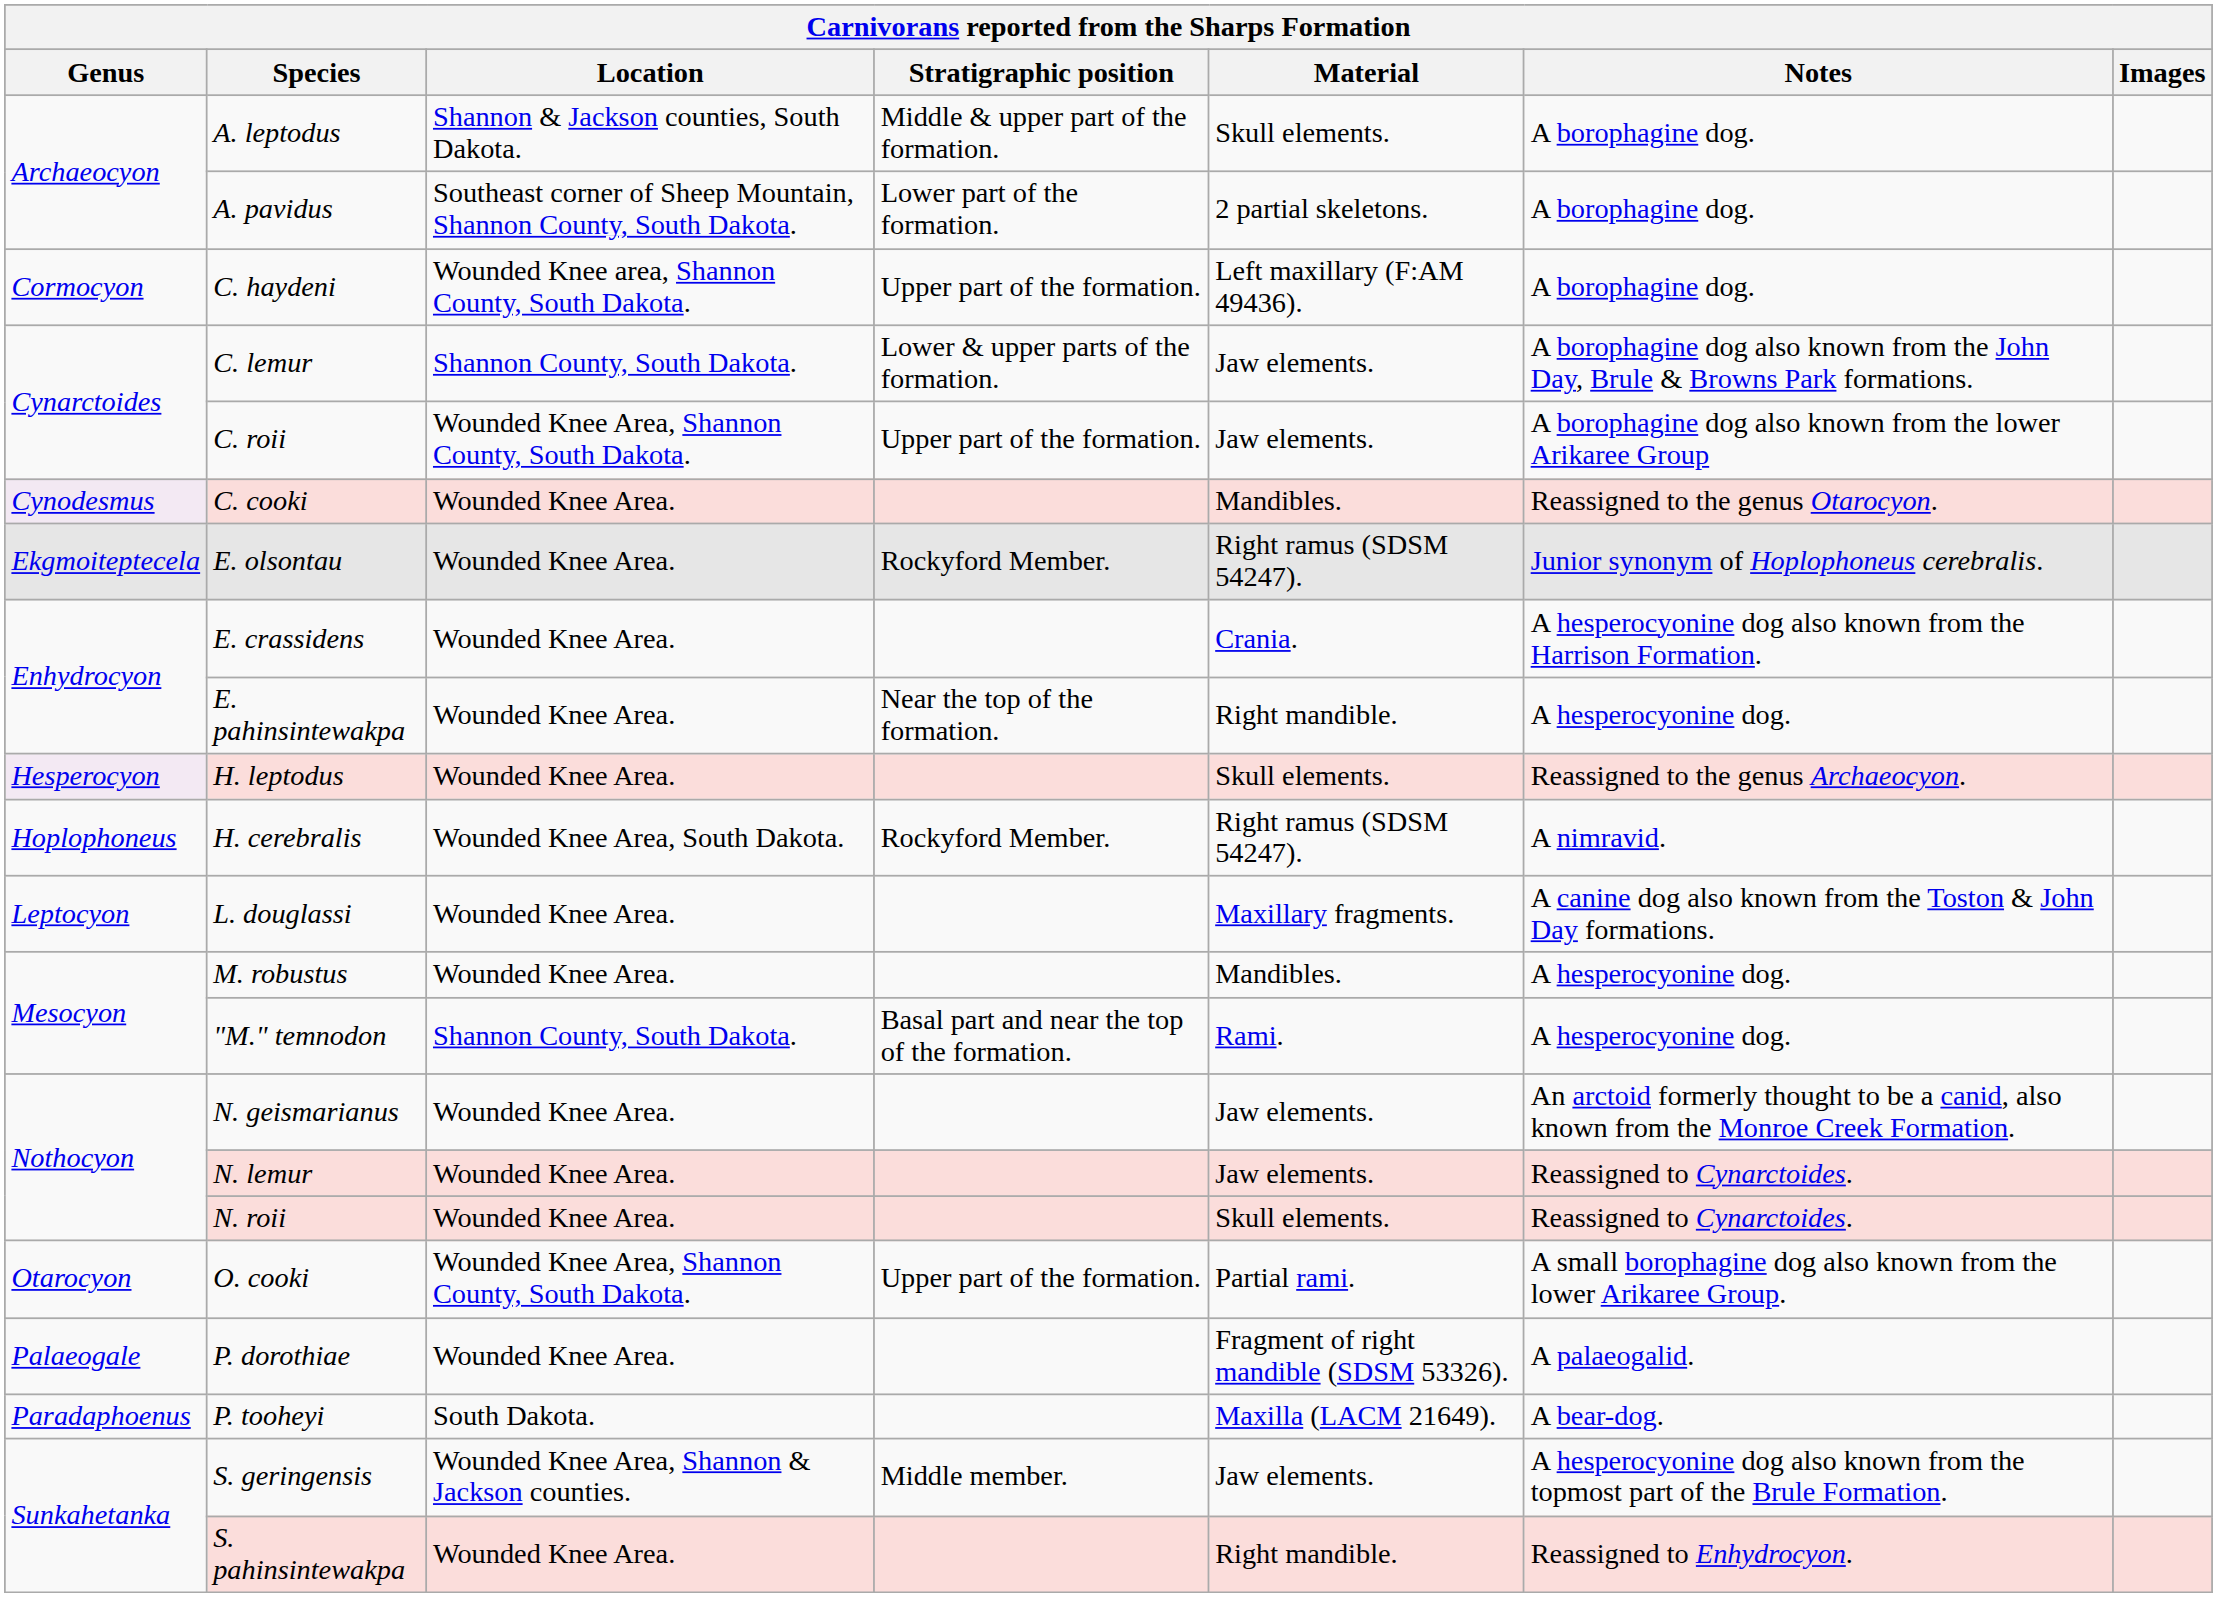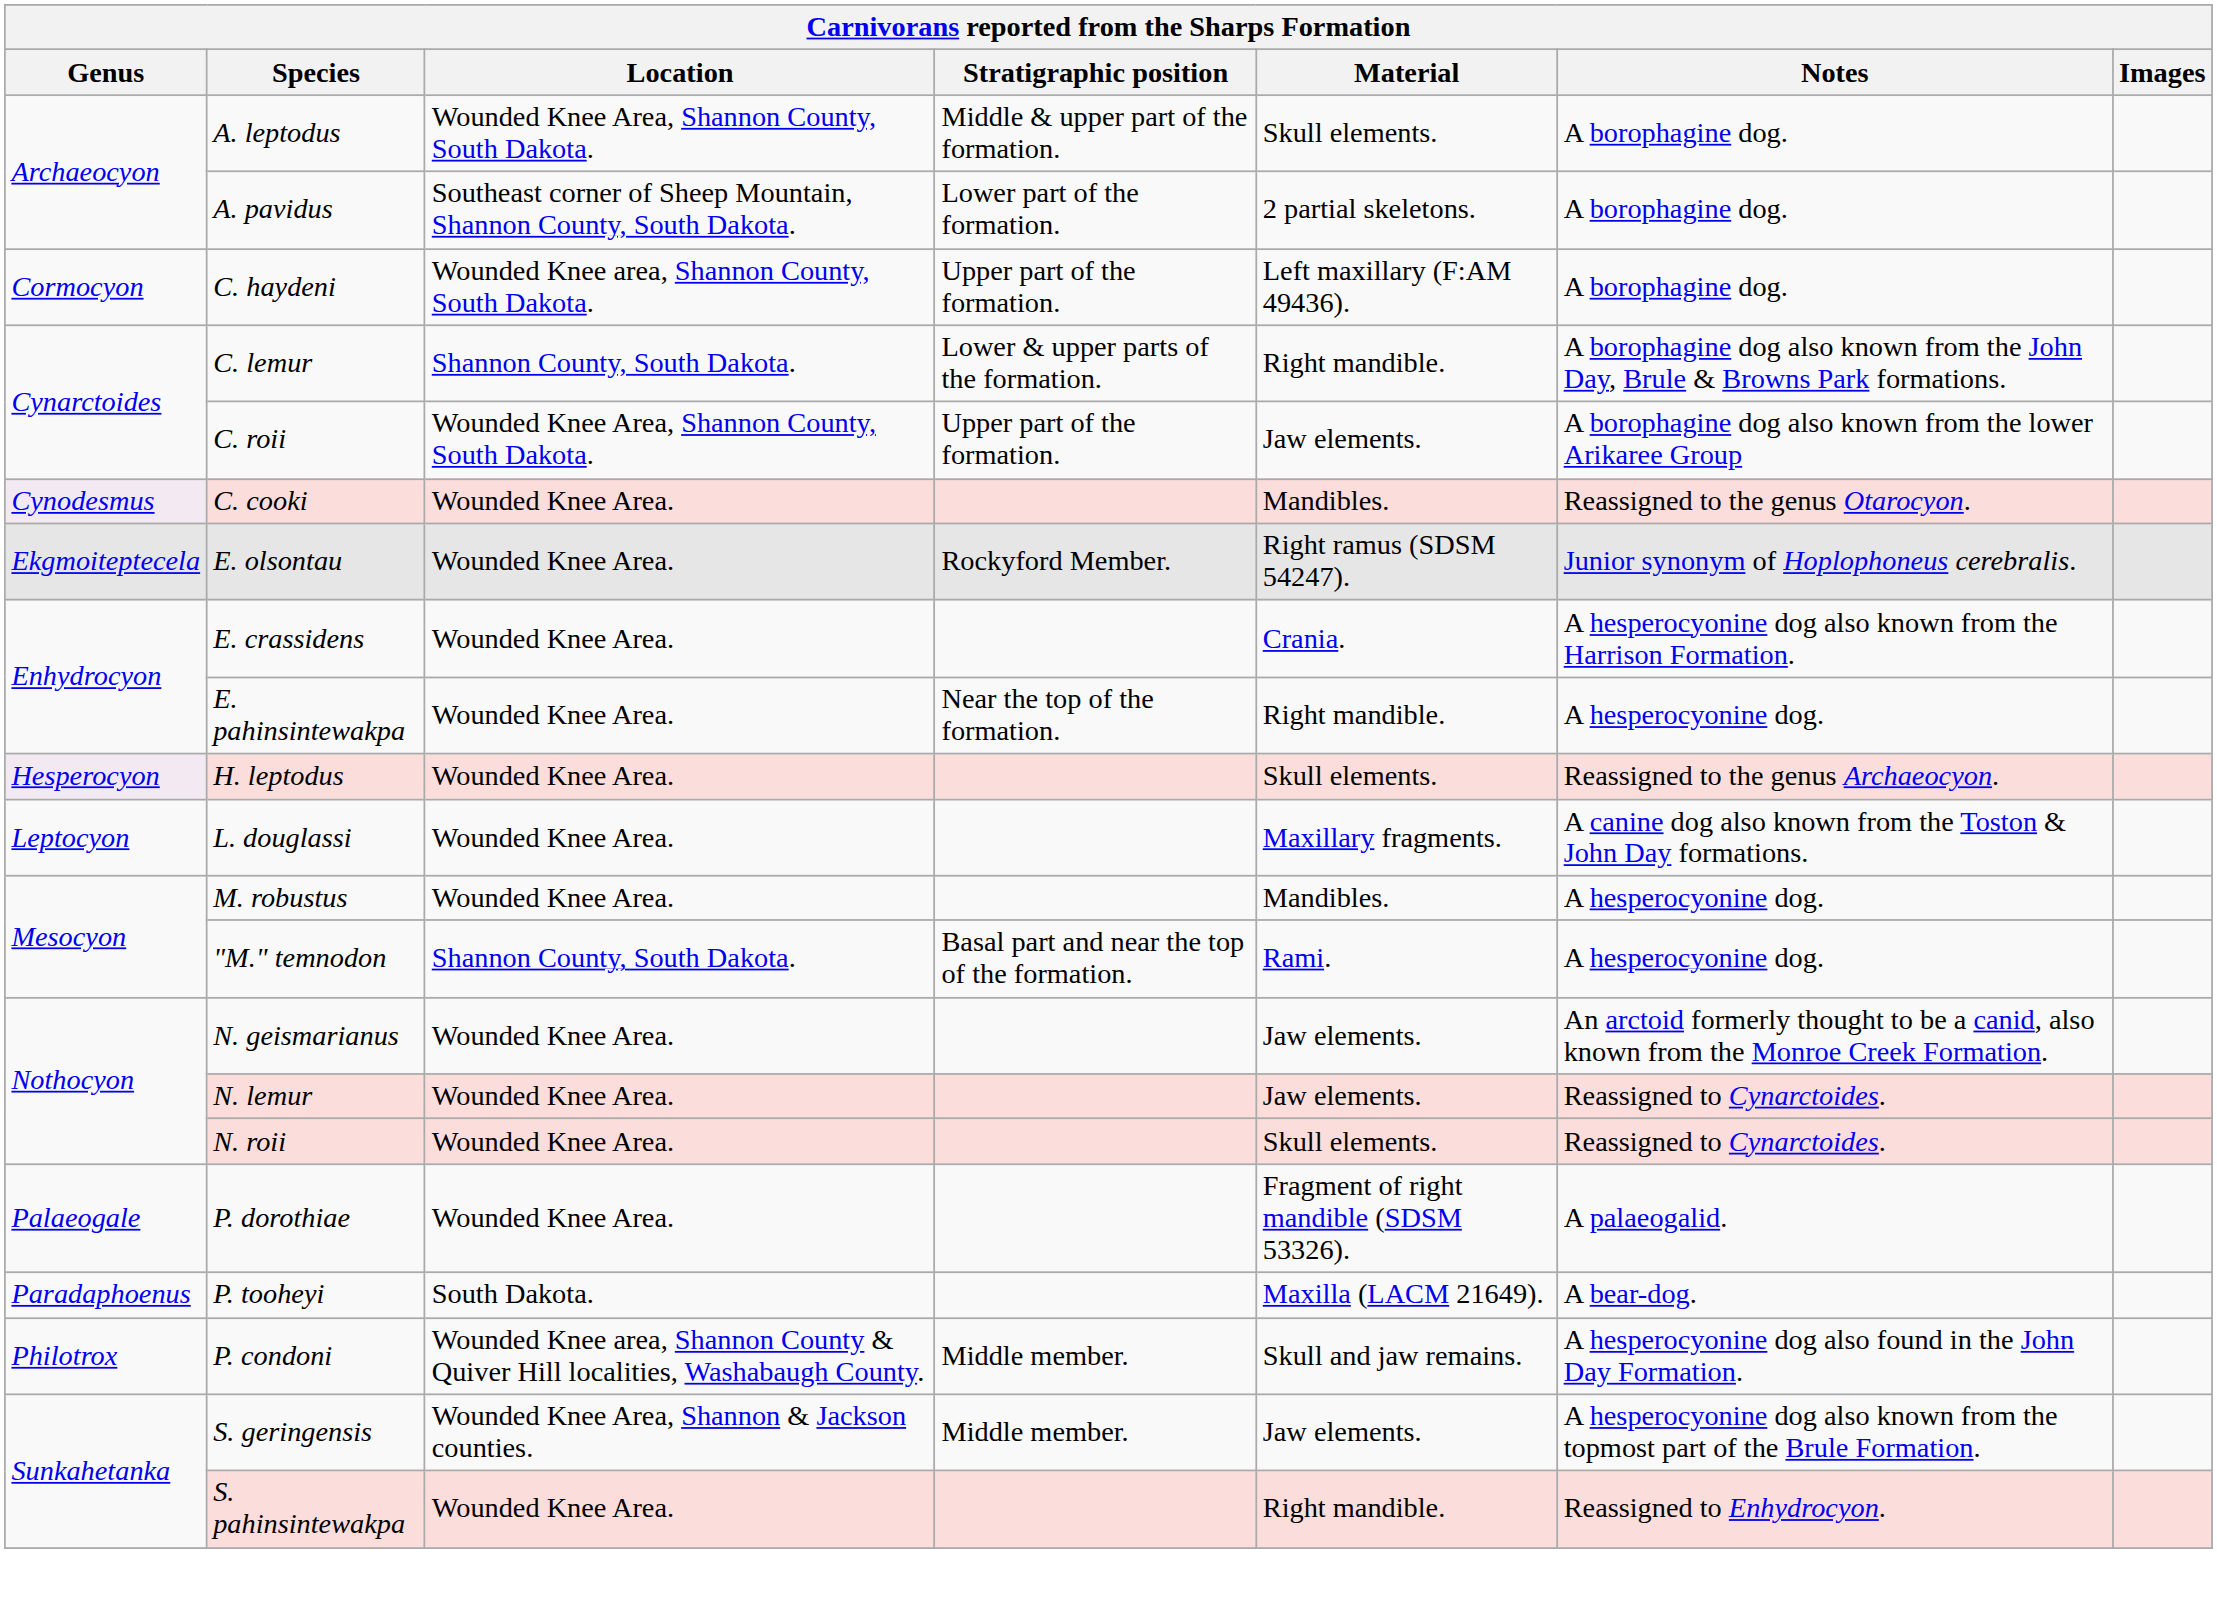 <table class="wikitable" align="center">
 <tr>
 <th colspan="7" align="center"><strong><a href='#'>Carnivorans</a> reported from the Sharps Formation</strong></th>
 </tr>
 <tr>
 <th>Genus</th>
 <th>Species</th>
 <th>Location</th>
 <th><strong>Stratigraphic position</strong></th>
 <th><strong>Material</strong></th>
 <th>Notes</th>
 <th>Images</th>
 </tr>
 <tr>
 <td rowspan=2><em><a href='#'>Archaeocyon</a></em></td>
 <td><em>A. leptodus</em></td>
-<td><a href='#'>Shannon</a> & <a href='#'>Jackson</a> counties, South Dakota.</td>
+<td>Wounded Knee Area, <a href='#'>Shannon County, South Dakota</a>.</td>
 <td>Middle & upper part of the formation.</td>
 <td>Skull elements.</td>
 <td>A <a href='#'>borophagine</a> dog.</td>
 <td></td>
 </tr>
 <tr>
 <td><em>A. pavidus</em></td>
 <td>Southeast corner of Sheep Mountain, <a href='#'>Shannon County, South Dakota</a>.</td>
 <td>Lower part of the formation.</td>
 <td>2 partial skeletons.</td>
 <td>A <a href='#'>borophagine</a> dog.</td>
 <td></td>
 </tr>
 <tr>
 <td><em><a href='#'>Cormocyon</a></em></td>
 <td><em>C. haydeni</em></td>
 <td>Wounded Knee area, <a href='#'>Shannon County, South Dakota</a>.</td>
 <td>Upper part of the formation.</td>
 <td>Left maxillary (F:AM 49436).</td>
 <td>A <a href='#'>borophagine</a> dog.</td>
 <td></td>
 </tr>
 <tr>
 <td rowspan=2><em><a href='#'>Cynarctoides</a></em></td>
 <td><em>C. lemur</em></td>
 <td><a href='#'>Shannon County, South Dakota</a>.</td>
 <td>Lower & upper parts of the formation.</td>
-<td>Jaw elements.</td>
+<td>Right mandible.</td>
 <td>A <a href='#'>borophagine</a> dog also known from the <a href='#'>John Day</a>, <a href='#'>Brule</a> & <a href='#'>Browns Park</a> formations.</td>
 <td></td>
 </tr>
 <tr>
 <td><em>C. roii</em></td>
 <td>Wounded Knee Area, <a href='#'>Shannon County, South Dakota</a>.</td>
 <td>Upper part of the formation.</td>
 <td>Jaw elements.</td>
 <td>A <a href='#'>borophagine</a> dog also known from the lower <a href='#'>Arikaree Group</a></td>
 <td></td>
 </tr>
 <tr>
 <td style="background:#f3e9f3;"><em><a href='#'>Cynodesmus</a></em></td>
 <td style="background:#fbdddb;"><em>C. cooki</em></td>
 <td style="background:#fbdddb;">Wounded Knee Area.</td>
 <td style="background:#fbdddb;"></td>
 <td style="background:#fbdddb;">Mandibles.</td>
 <td style="background:#fbdddb;">Reassigned to the genus <em><a href='#'>Otarocyon</a></em>.</td>
 <td style="background:#fbdddb;"></td>
 </tr>
 <tr>
 <td style="background:#E6E6E6;"><em><a href='#'>Ekgmoiteptecela</a></em></td>
 <td style="background:#E6E6E6;"><em>E. olsontau</em></td>
 <td style="background:#E6E6E6;">Wounded Knee Area.</td>
 <td style="background:#E6E6E6;">Rockyford Member.</td>
 <td style="background:#E6E6E6;">Right ramus (SDSM 54247).</td>
 <td style="background:#E6E6E6;"><a href='#'>Junior synonym</a> of <em><a href='#'>Hoplophoneus</a> cerebralis</em>.</td>
 <td style="background:#E6E6E6;"></td>
 </tr>
 <tr>
 <td rowspan="2"><em><a href='#'>Enhydrocyon</a></em></td>
 <td><em>E. crassidens</em></td>
 <td>Wounded Knee Area.</td>
 <td></td>
 <td><a href='#'>Crania</a>.</td>
 <td>A <a href='#'>hesperocyonine</a> dog also known from the <a href='#'>Harrison Formation</a>.</td>
 <td></td>
 </tr>
 <tr>
 <td><em>E. pahinsintewakpa</em></td>
 <td>Wounded Knee Area.</td>
 <td>Near the top of the formation.</td>
 <td>Right mandible.</td>
 <td>A <a href='#'>hesperocyonine</a> dog.</td>
 <td></td>
 </tr>
 <tr>
 <td style="background:#f3e9f3;"><em><a href='#'>Hesperocyon</a></em></td>
 <td style="background:#fbdddb;"><em>H. leptodus</em></td>
 <td style="background:#fbdddb;">Wounded Knee Area.</td>
 <td style="background:#fbdddb;"></td>
 <td style="background:#fbdddb;">Skull elements.</td>
 <td style="background:#fbdddb;">Reassigned to the genus <em><a href='#'>Archaeocyon</a></em>.</td>
 <td style="background:#fbdddb;"></td>
 </tr>
 <tr>
-<td><em><a href='#'>Hoplophoneus</a></em></td>
-<td><em>H. cerebralis</em></td>
-<td>Wounded Knee Area, South Dakota.</td>
-<td>Rockyford Member.</td>
-<td>Right ramus (SDSM 54247).</td>
-<td>A <a href='#'>nimravid</a>.</td>
-<td></td>
-</tr>
-<tr>
 <td><em><a href='#'>Leptocyon</a></em></td>
 <td><em>L. douglassi</em></td>
 <td>Wounded Knee Area.</td>
 <td></td>
 <td><a href='#'>Maxillary</a> fragments.</td>
 <td>A <a href='#'>canine</a> dog also known from the <a href='#'>Toston</a> & <a href='#'>John Day</a> formations.</td>
 <td></td>
 </tr>
 <tr>
 <td rowspan=2><em><a href='#'>Mesocyon</a></em></td>
 <td><em>M. robustus</em></td>
 <td>Wounded Knee Area.</td>
 <td></td>
 <td>Mandibles.</td>
 <td>A <a href='#'>hesperocyonine</a> dog.</td>
 <td></td>
 </tr>
 <tr>
 <td><em>"M." temnodon</em></td>
 <td><a href='#'>Shannon County, South Dakota</a>.</td>
 <td>Basal part and near the top of the formation.</td>
 <td><a href='#'>Rami</a>.</td>
 <td>A <a href='#'>hesperocyonine</a> dog.</td>
 <td></td>
 </tr>
 <tr>
 <td rowspan="3"><em><a href='#'>Nothocyon</a></em></td>
 <td><em>N. geismarianus</em></td>
 <td>Wounded Knee Area.</td>
 <td></td>
 <td>Jaw elements.</td>
 <td>An <a href='#'>arctoid</a> formerly thought to be a <a href='#'>canid</a>, also known from the <a href='#'>Monroe Creek Formation</a>.</td>
 <td></td>
 </tr>
 <tr>
 <td style="background:#fbdddb;"><em>N. lemur</em></td>
 <td style="background:#fbdddb;">Wounded Knee Area.</td>
 <td style="background:#fbdddb;"></td>
 <td style="background:#fbdddb;">Jaw elements.</td>
 <td style="background:#fbdddb;">Reassigned to <em><a href='#'>Cynarctoides</a></em>.</td>
 <td style="background:#fbdddb;"></td>
 </tr>
 <tr>
 <td style="background:#fbdddb;"><em>N. roii</em></td>
 <td style="background:#fbdddb;">Wounded Knee Area.</td>
 <td style="background:#fbdddb;"></td>
 <td style="background:#fbdddb;">Skull elements.</td>
 <td style="background:#fbdddb;">Reassigned to <em><a href='#'>Cynarctoides</a></em>.</td>
 <td style="background:#fbdddb;"></td>
 </tr>
 <tr>
-<td><em><a href='#'>Otarocyon</a></em></td>
-<td><em>O. cooki</em></td>
-<td>Wounded Knee Area, <a href='#'>Shannon County, South Dakota</a>.</td>
-<td>Upper part of the formation.</td>
-<td>Partial <a href='#'>rami</a>.</td>
-<td>A small <a href='#'>borophagine</a> dog also known from the lower <a href='#'>Arikaree Group</a>.</td>
-<td></td>
-</tr>
-<tr>
 <td><em><a href='#'>Palaeogale</a></em></td>
 <td><em>P. dorothiae</em></td>
 <td>Wounded Knee Area.</td>
 <td></td>
 <td>Fragment of right <a href='#'>mandible</a> (<a href='#'>SDSM</a> 53326).</td>
 <td>A <a href='#'>palaeogalid</a>.</td>
 <td></td>
 </tr>
 <tr>
 <td><em><a href='#'>Paradaphoenus</a></em></td>
 <td><em>P. tooheyi</em></td>
 <td>South Dakota.</td>
 <td></td>
 <td><a href='#'>Maxilla</a> (<a href='#'>LACM</a> 21649).</td>
 <td>A <a href='#'>bear-dog</a>.</td>
+<td></td>
+</tr>
+<tr>
+<td><em><a href='#'>Philotrox</a></em></td>
+<td><em>P. condoni</em></td>
+<td>Wounded Knee area, <a href='#'>Shannon County</a> & Quiver Hill localities, <a href='#'>Washabaugh County</a>.</td>
+<td>Middle member.</td>
+<td>Skull and jaw remains.</td>
+<td>A <a href='#'>hesperocyonine</a> dog also found in the <a href='#'>John Day Formation</a>.</td>
 <td></td>
 </tr>
 <tr>
 <td rowspan="2"><em><a href='#'>Sunkahetanka</a></em></td>
 <td><em>S. geringensis</em></td>
 <td>Wounded Knee Area, <a href='#'>Shannon</a> & <a href='#'>Jackson</a> counties.</td>
 <td>Middle member.</td>
 <td>Jaw elements.</td>
 <td>A <a href='#'>hesperocyonine</a> dog also known from the topmost part of the <a href='#'>Brule Formation</a>.</td>
 <td></td>
 </tr>
 <tr>
 <td style="background:#fbdddb;"><em>S. pahinsintewakpa</em></td>
 <td style="background:#fbdddb;">Wounded Knee Area.</td>
 <td style="background:#fbdddb;"></td>
 <td style="background:#fbdddb;">Right mandible.</td>
 <td style="background:#fbdddb;">Reassigned to <em><a href='#'>Enhydrocyon</a></em>.</td>
 <td style="background:#fbdddb;"></td>
 </tr>
 <tr>
 </tr>
 </table>
